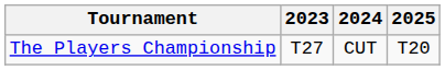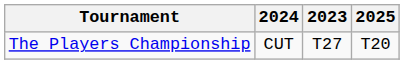 <table class="wikitable" style="font-size:95%;text-align:center;">
 <tr>
 <th>Tournament</th>
+<th>2024</th>
 <th>2023</th>
-<th>2024</th>
 <th>2025</th>
 </tr>
 <tr>
 <td align=left><a href='#'>The Players Championship</a></td>
+<td>CUT</td>
 <td>T27</td>
-<td>CUT</td>
 <td>T20</td>
 </tr>
 </table>
